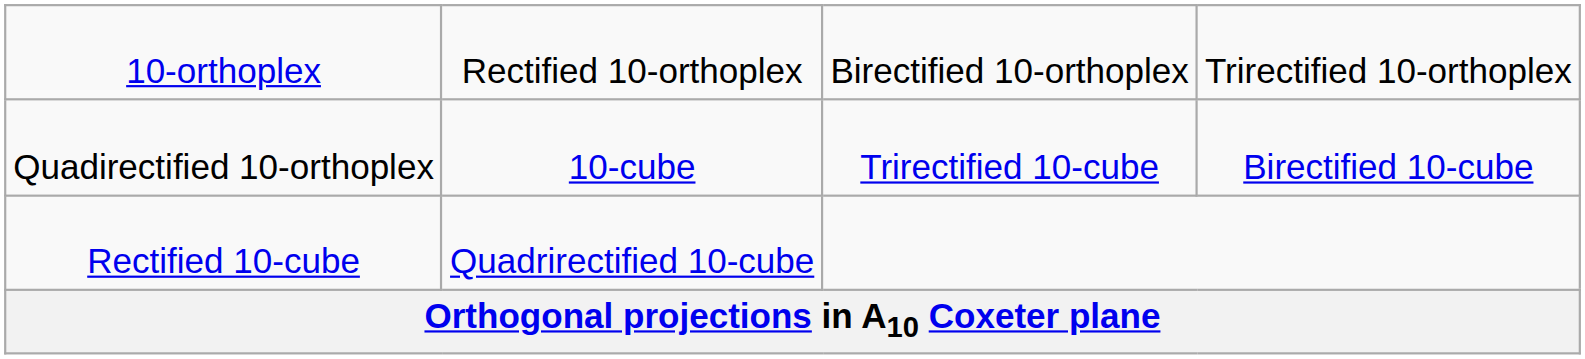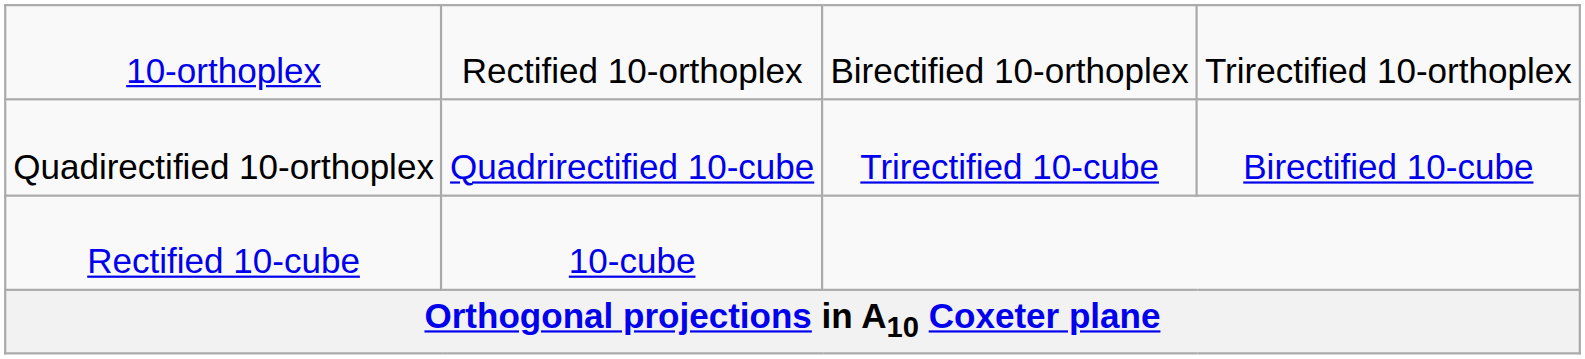 <table class=wikitable align=right>
 <tr align=center valign=top>
 <td><br><a href='#'>10-orthoplex</a><br></td>
 <td><br>Rectified 10-orthoplex<br></td>
 <td><br>Birectified 10-orthoplex<br></td>
 <td><br>Trirectified 10-orthoplex<br></td>
 </tr>
 <tr align=center valign=top>
 <td><br>Quadirectified 10-orthoplex<br></td>
-<td><br><a href='#'>10-cube</a><br></td>
+<td><br><a href='#'>Quadrirectified 10-cube</a><br></td>
 <td><br><a href='#'>Trirectified 10-cube</a><br></td>
 <td><br><a href='#'>Birectified 10-cube</a><br></td>
 </tr>
 <tr align=center valign=top>
 <td><br><a href='#'>Rectified 10-cube</a><br></td>
-<td><br><a href='#'>Quadrirectified 10-cube</a><br></td>
+<td><br><a href='#'>10-cube</a><br></td>
 </tr>
 <tr>
 <th colspan=4><a href='#'>Orthogonal projections</a> in A<sub>10</sub> <a href='#'>Coxeter plane</a></th>
 </tr>
 </table>
